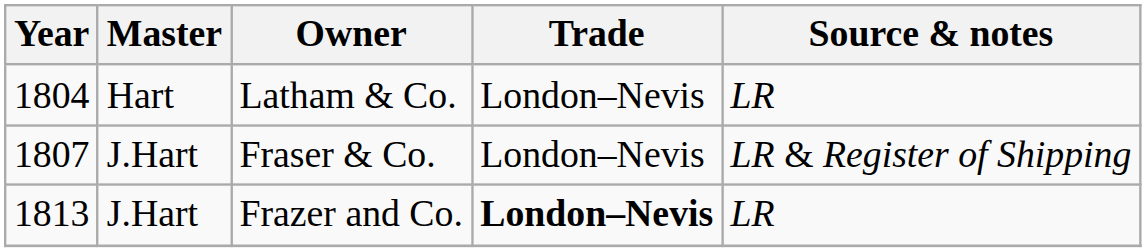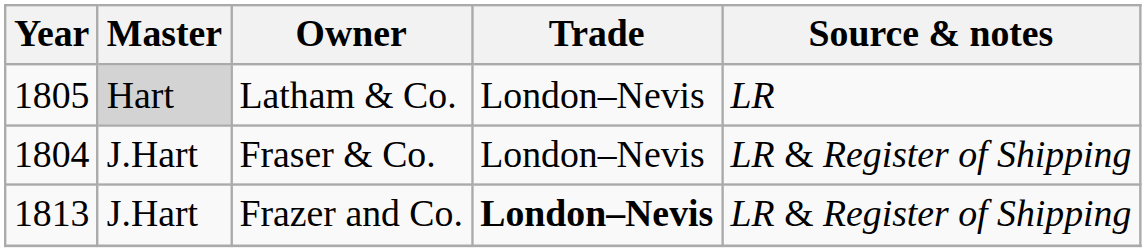 <table class=" wikitable">
 <tr>
 <th>Year</th>
 <th>Master</th>
 <th>Owner</th>
 <th>Trade</th>
 <th>Source & notes</th>
 </tr>
 <tr>
-<td>1804</td>
-<td>Hart</td>
+<td>1805</td>
+<td style="background: lightgrey;">Hart</td>
 <td>Latham & Co.</td>
 <td>London–Nevis</td>
 <td><em>LR</em></td>
 </tr>
 <tr>
-<td>1807</td>
+<td>1804</td>
 <td>J.Hart</td>
 <td>Fraser & Co.</td>
 <td>London–Nevis</td>
 <td><em>LR</em> & <em>Register of Shipping</em></td>
 </tr>
 <tr>
 <td>1813</td>
 <td>J.Hart</td>
 <td>Frazer and Co.</td>
 <td><strong>London–Nevis</strong></td>
-<td><em>LR</em></td>
+<td><em>LR</em> & <em>Register of Shipping</em></td>
 </tr>
 <tr>
 </tr>
 </table>
